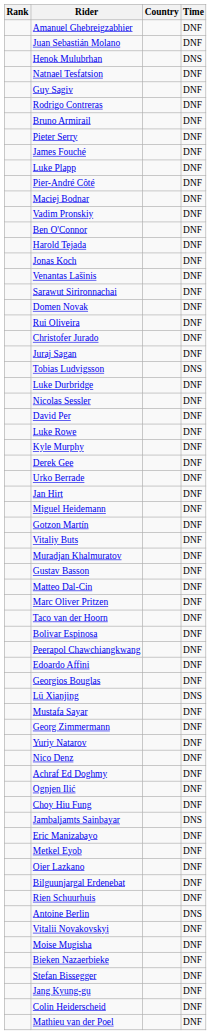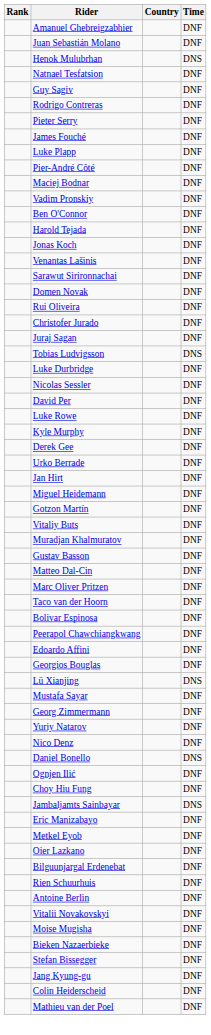 <table class="wikitable sortable" style="font-size:95%; text-align:left;">
 <tr>
 <th>Rank</th>
 <th>Rider</th>
 <th>Country</th>
 <th>Time</th>
 </tr>
 <tr>
 <td></td>
 <td><a href='#'>Amanuel Ghebreigzabhier</a></td>
 <td></td>
 <td>DNF</td>
 </tr>
 <tr>
 <td></td>
 <td><a href='#'>Juan Sebastián Molano</a></td>
 <td></td>
 <td>DNF</td>
 </tr>
 <tr>
 <td></td>
 <td><a href='#'>Henok Mulubrhan</a></td>
 <td></td>
 <td>DNS</td>
 </tr>
 <tr>
 <td></td>
 <td><a href='#'>Natnael Tesfatsion</a></td>
 <td></td>
 <td>DNF</td>
 </tr>
 <tr>
 <td></td>
 <td><a href='#'>Guy Sagiv</a></td>
 <td></td>
 <td>DNF</td>
 </tr>
 <tr>
 <td></td>
 <td><a href='#'>Rodrigo Contreras</a></td>
-<td></td>
-<td>DNF</td>
-</tr>
-<tr>
-<td></td>
-<td><a href='#'>Bruno Armirail</a></td>
 <td></td>
 <td>DNF</td>
 </tr>
 <tr>
 <td></td>
 <td><a href='#'>Pieter Serry</a></td>
 <td></td>
 <td>DNF</td>
 </tr>
 <tr>
 <td></td>
 <td><a href='#'>James Fouché</a></td>
 <td></td>
 <td>DNF</td>
 </tr>
 <tr>
 <td></td>
 <td><a href='#'>Luke Plapp</a></td>
 <td></td>
 <td>DNF</td>
 </tr>
 <tr>
 <td></td>
 <td><a href='#'>Pier-André Côté</a></td>
 <td></td>
 <td>DNF</td>
 </tr>
 <tr>
 <td></td>
 <td><a href='#'>Maciej Bodnar</a></td>
 <td></td>
 <td>DNF</td>
 </tr>
 <tr>
 <td></td>
 <td><a href='#'>Vadim Pronskiy</a></td>
 <td></td>
 <td>DNF</td>
 </tr>
 <tr>
 <td></td>
 <td><a href='#'>Ben O'Connor</a></td>
 <td></td>
 <td>DNF</td>
 </tr>
 <tr>
 <td></td>
 <td><a href='#'>Harold Tejada</a></td>
 <td></td>
 <td>DNF</td>
 </tr>
 <tr>
 <td></td>
 <td><a href='#'>Jonas Koch</a></td>
 <td></td>
 <td>DNF</td>
 </tr>
 <tr>
 <td></td>
 <td><a href='#'>Venantas Lašinis</a></td>
 <td></td>
 <td>DNF</td>
 </tr>
 <tr>
 <td></td>
 <td><a href='#'>Sarawut Sirironnachai</a></td>
 <td></td>
 <td>DNF</td>
 </tr>
 <tr>
 <td></td>
 <td><a href='#'>Domen Novak</a></td>
 <td></td>
 <td>DNF</td>
 </tr>
 <tr>
 <td></td>
 <td><a href='#'>Rui Oliveira</a></td>
 <td></td>
 <td>DNF</td>
 </tr>
 <tr>
 <td></td>
 <td><a href='#'>Christofer Jurado</a></td>
 <td></td>
 <td>DNF</td>
 </tr>
 <tr>
 <td></td>
 <td><a href='#'>Juraj Sagan</a></td>
 <td></td>
 <td>DNF</td>
 </tr>
 <tr>
 <td></td>
 <td><a href='#'>Tobias Ludvigsson</a></td>
 <td></td>
 <td>DNS</td>
 </tr>
 <tr>
 <td></td>
 <td><a href='#'>Luke Durbridge</a></td>
 <td></td>
 <td>DNF</td>
 </tr>
 <tr>
 <td></td>
 <td><a href='#'>Nicolas Sessler</a></td>
 <td></td>
 <td>DNF</td>
 </tr>
 <tr>
 <td></td>
 <td><a href='#'>David Per</a></td>
 <td></td>
 <td>DNF</td>
 </tr>
 <tr>
 <td></td>
 <td><a href='#'>Luke Rowe</a></td>
 <td></td>
 <td>DNF</td>
 </tr>
 <tr>
 <td></td>
 <td><a href='#'>Kyle Murphy</a></td>
 <td></td>
 <td>DNF</td>
 </tr>
 <tr>
 <td></td>
 <td><a href='#'>Derek Gee</a></td>
 <td></td>
 <td>DNF</td>
 </tr>
 <tr>
 <td></td>
 <td><a href='#'>Urko Berrade</a></td>
 <td></td>
 <td>DNF</td>
 </tr>
 <tr>
 <td></td>
 <td><a href='#'>Jan Hirt</a></td>
 <td></td>
 <td>DNF</td>
 </tr>
 <tr>
 <td></td>
 <td><a href='#'>Miguel Heidemann</a></td>
 <td></td>
 <td>DNF</td>
 </tr>
 <tr>
 <td></td>
 <td><a href='#'>Gotzon Martín</a></td>
 <td></td>
 <td>DNF</td>
 </tr>
 <tr>
 <td></td>
 <td><a href='#'>Vitaliy Buts</a></td>
 <td></td>
 <td>DNF</td>
 </tr>
 <tr>
 <td></td>
 <td><a href='#'>Muradjan Khalmuratov</a></td>
 <td></td>
 <td>DNF</td>
 </tr>
 <tr>
 <td></td>
 <td><a href='#'>Gustav Basson</a></td>
 <td></td>
 <td>DNF</td>
 </tr>
 <tr>
 <td></td>
 <td><a href='#'>Matteo Dal-Cin</a></td>
 <td></td>
 <td>DNF</td>
 </tr>
 <tr>
 <td></td>
 <td><a href='#'>Marc Oliver Pritzen</a></td>
 <td></td>
 <td>DNF</td>
 </tr>
 <tr>
 <td></td>
 <td><a href='#'>Taco van der Hoorn</a></td>
 <td></td>
 <td>DNF</td>
 </tr>
 <tr>
 <td></td>
 <td><a href='#'>Bolivar Espinosa</a></td>
 <td></td>
 <td>DNF</td>
 </tr>
 <tr>
 <td></td>
 <td><a href='#'>Peerapol Chawchiangkwang</a></td>
 <td></td>
 <td>DNF</td>
 </tr>
 <tr>
 <td></td>
 <td><a href='#'>Edoardo Affini</a></td>
 <td></td>
 <td>DNF</td>
 </tr>
 <tr>
 <td></td>
 <td><a href='#'>Georgios Bouglas</a></td>
 <td></td>
 <td>DNF</td>
 </tr>
 <tr>
 <td></td>
 <td><a href='#'>Lü Xianjing</a></td>
 <td></td>
 <td>DNS</td>
 </tr>
 <tr>
 <td></td>
 <td><a href='#'>Mustafa Sayar</a></td>
 <td></td>
 <td>DNF</td>
 </tr>
 <tr>
 <td></td>
 <td><a href='#'>Georg Zimmermann</a></td>
 <td></td>
 <td>DNF</td>
 </tr>
 <tr>
 <td></td>
 <td><a href='#'>Yuriy Natarov</a></td>
 <td></td>
 <td>DNF</td>
 </tr>
 <tr>
 <td></td>
 <td><a href='#'>Nico Denz</a></td>
 <td></td>
 <td>DNF</td>
 </tr>
 <tr>
 <td></td>
-<td><a href='#'>Achraf Ed Doghmy</a></td>
+<td><a href='#'>Daniel Bonello</a></td>
 <td></td>
-<td>DNF</td>
+<td>DNS</td>
 </tr>
 <tr>
 <td></td>
 <td><a href='#'>Ognjen Ilić</a></td>
 <td></td>
 <td>DNF</td>
 </tr>
 <tr>
 <td></td>
 <td><a href='#'>Choy Hiu Fung</a></td>
 <td></td>
 <td>DNF</td>
 </tr>
 <tr>
 <td></td>
 <td><a href='#'>Jambaljamts Sainbayar</a></td>
 <td></td>
 <td>DNS</td>
 </tr>
 <tr>
 <td></td>
 <td><a href='#'>Eric Manizabayo</a></td>
 <td></td>
 <td>DNF</td>
 </tr>
 <tr>
 <td></td>
 <td><a href='#'>Metkel Eyob</a></td>
 <td></td>
 <td>DNF</td>
 </tr>
 <tr>
 <td></td>
 <td><a href='#'>Oier Lazkano</a></td>
 <td></td>
 <td>DNF</td>
 </tr>
 <tr>
 <td></td>
 <td><a href='#'>Bilguunjargal Erdenebat</a></td>
 <td></td>
 <td>DNF</td>
 </tr>
 <tr>
 <td></td>
 <td><a href='#'>Rien Schuurhuis</a></td>
 <td></td>
 <td>DNF</td>
 </tr>
 <tr>
 <td></td>
 <td><a href='#'>Antoine Berlin</a></td>
 <td></td>
-<td>DNS</td>
+<td>DNF</td>
 </tr>
 <tr>
 <td></td>
 <td><a href='#'>Vitalii Novakovskyi</a></td>
 <td></td>
 <td>DNF</td>
 </tr>
 <tr>
 <td></td>
 <td><a href='#'>Moise Mugisha</a></td>
 <td></td>
 <td>DNF</td>
 </tr>
 <tr>
 <td></td>
 <td><a href='#'>Bieken Nazaerbieke</a></td>
 <td></td>
 <td>DNF</td>
 </tr>
 <tr>
 <td></td>
 <td><a href='#'>Stefan Bissegger</a></td>
 <td></td>
 <td>DNF</td>
 </tr>
 <tr>
 <td></td>
 <td><a href='#'>Jang Kyung-gu</a></td>
 <td></td>
 <td>DNF</td>
 </tr>
 <tr>
 <td></td>
 <td><a href='#'>Colin Heiderscheid</a></td>
 <td></td>
 <td>DNF</td>
 </tr>
 <tr>
 <td></td>
 <td><a href='#'>Mathieu van der Poel</a></td>
 <td></td>
 <td>DNF</td>
 </tr>
 </table>
